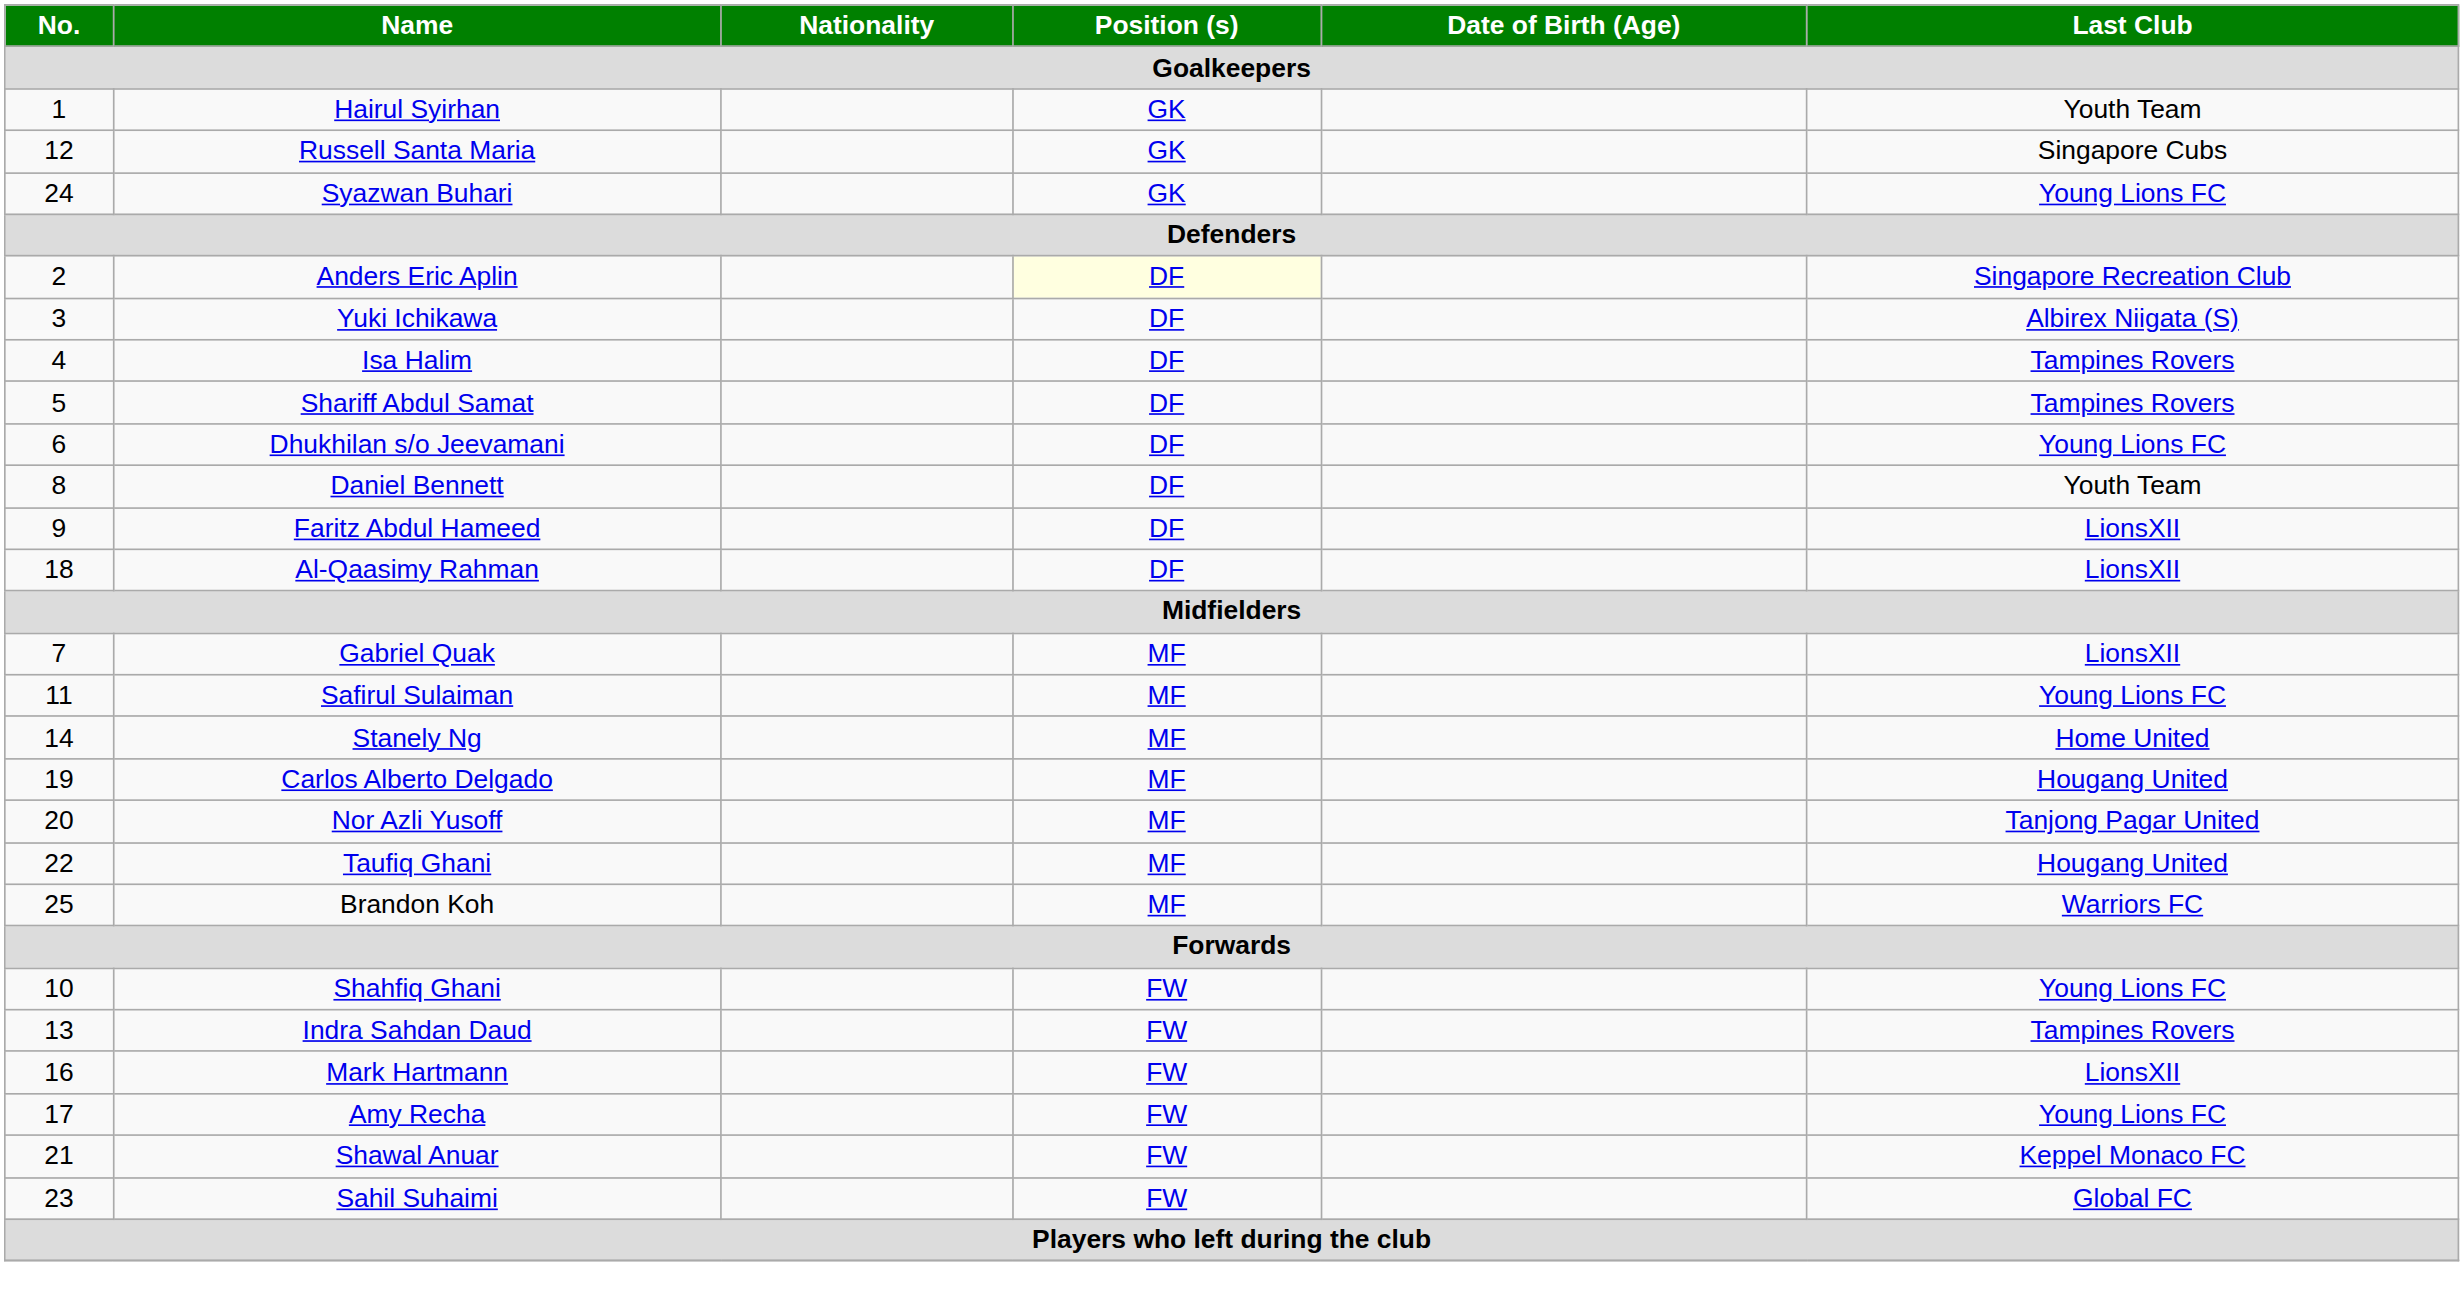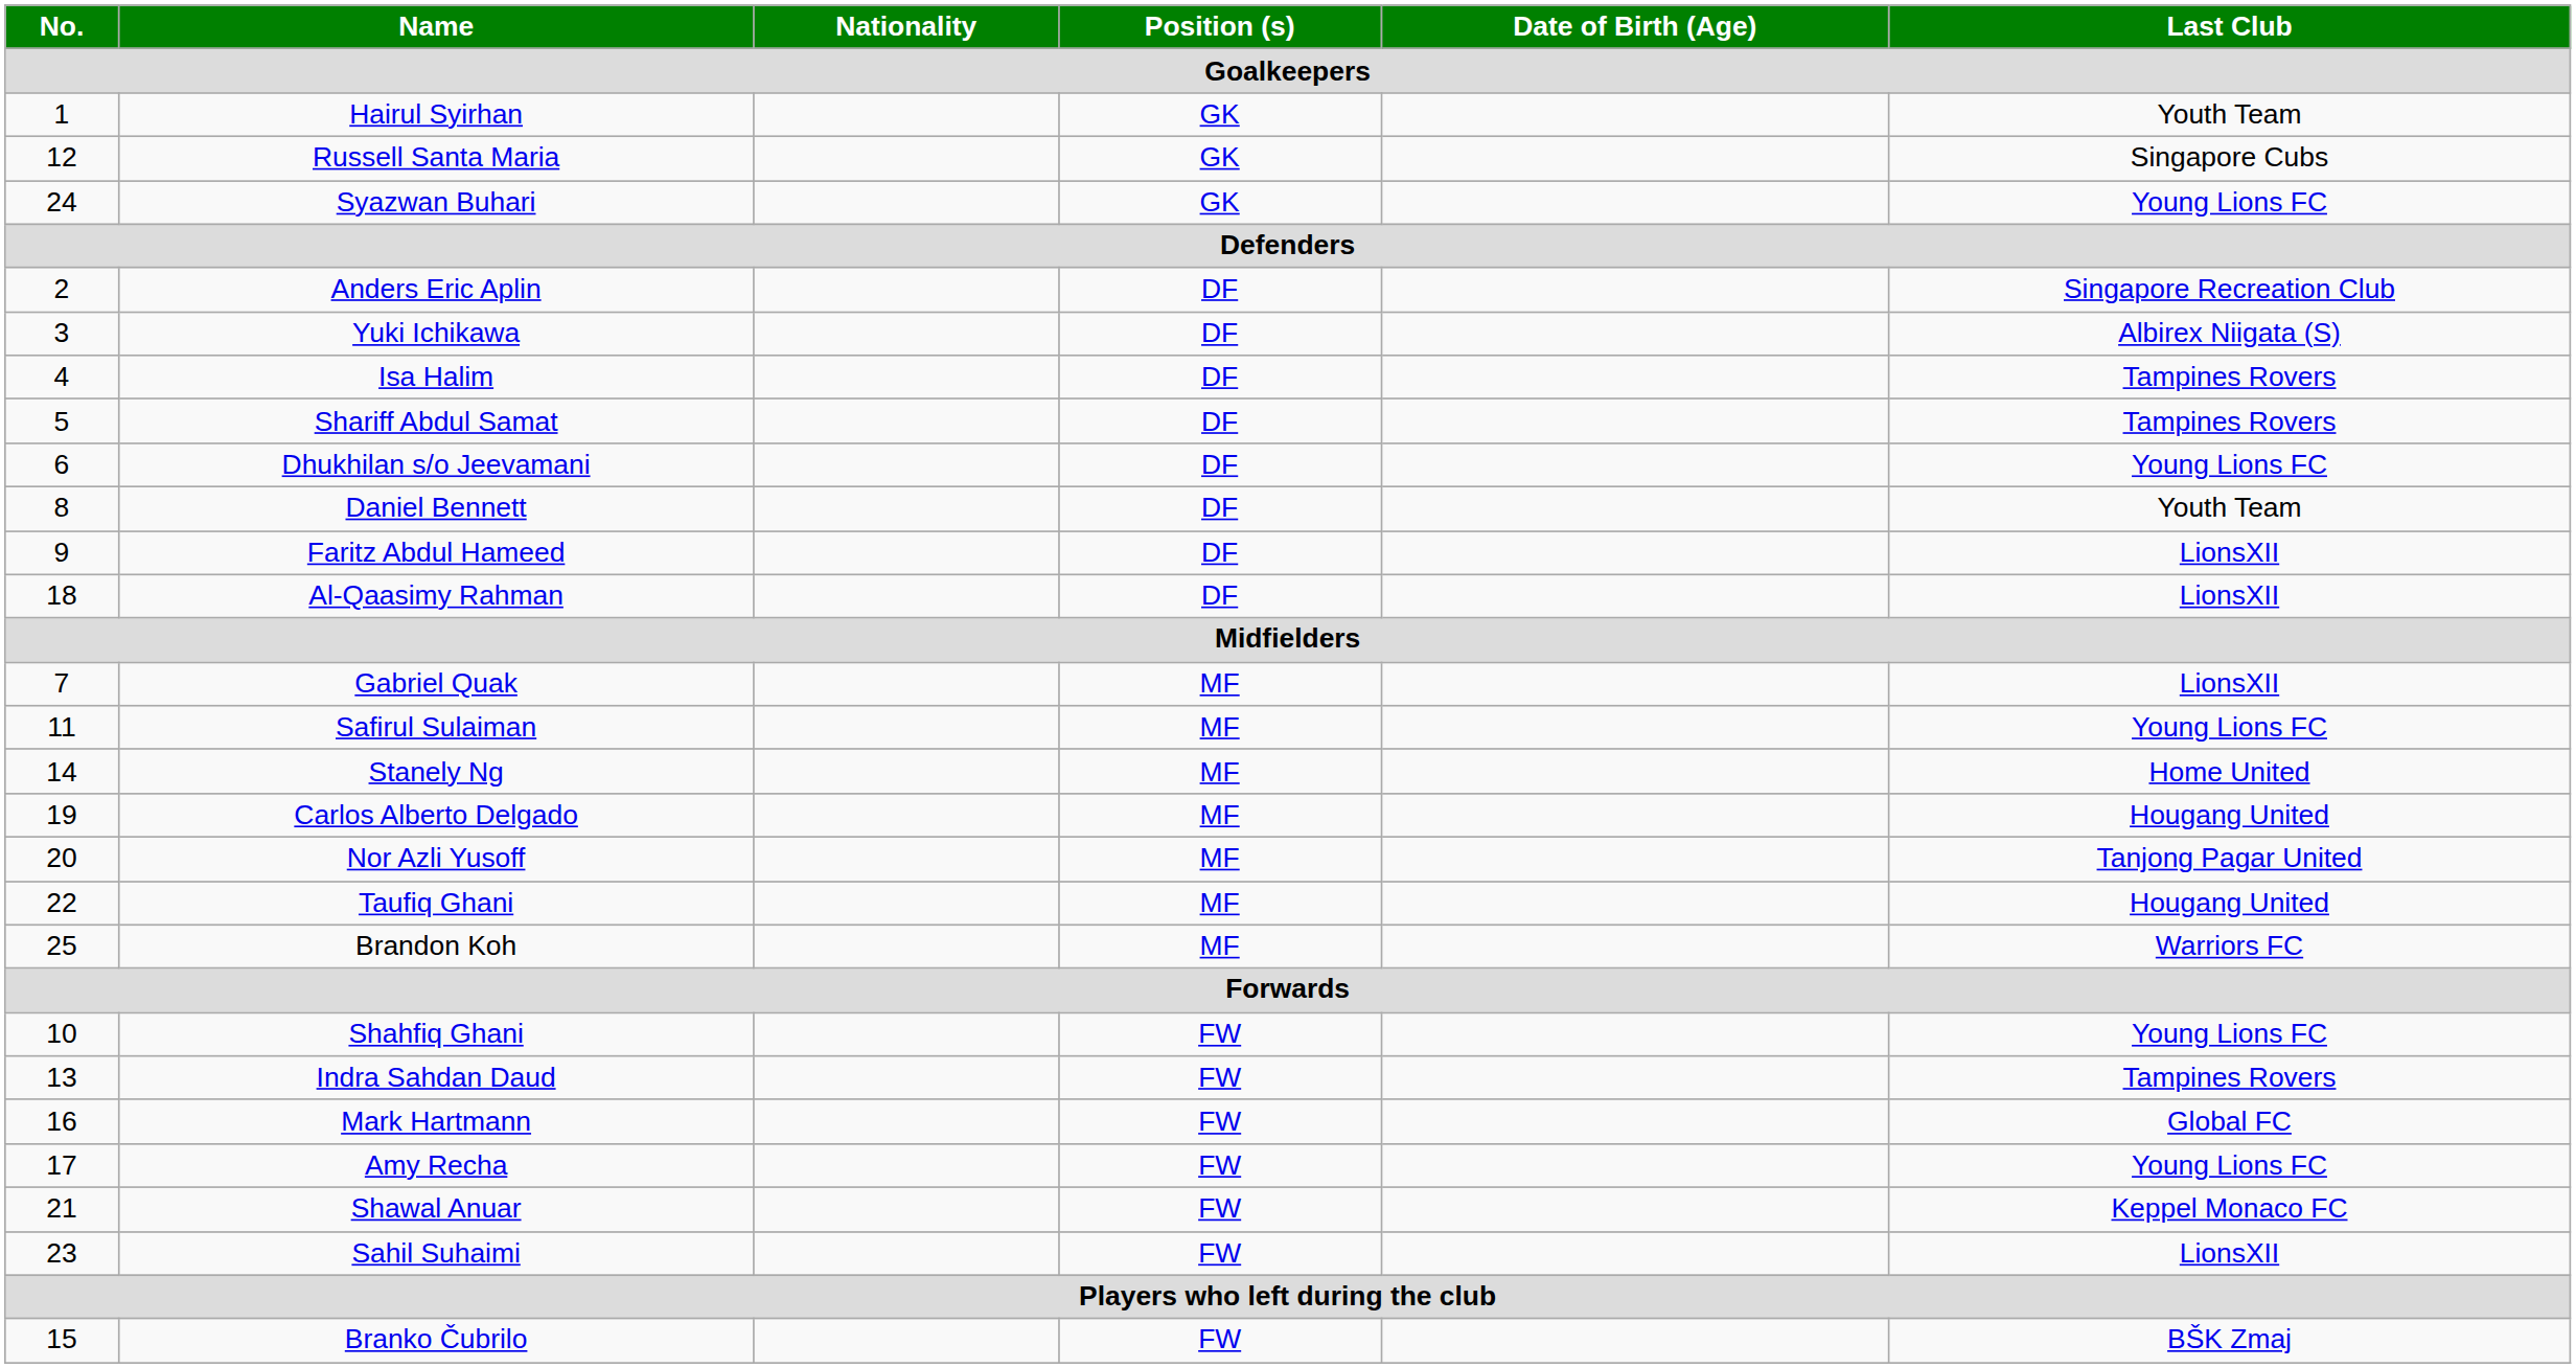 <table class="wikitable" style="text-align:center; font-size:100%; width:75%;">
 <tr>
 <th style="background:#008000; color:white; text-align:center;">No.</th>
 <th style="background:#008000; color:white; text-align:center;">Name</th>
 <th style="background:#008000; color:white; text-align:center;">Nationality</th>
 <th style="background:#008000; color:white; text-align:center;">Position (s)</th>
 <th style="background:#008000; color:white; text-align:center;">Date of Birth (Age)</th>
 <th style="background:#008000; color:white; text-align:center;">Last Club</th>
 </tr>
 <tr>
 <th colspan="6" style="background:#dcdcdc; text-align:center;">Goalkeepers</th>
 </tr>
 <tr>
 <td>1</td>
 <td><a href='#'>Hairul Syirhan</a></td>
 <td></td>
 <td><a href='#'>GK</a></td>
 <td></td>
 <td>Youth Team</td>
 </tr>
 <tr>
 <td>12</td>
 <td><a href='#'>Russell Santa Maria</a></td>
 <td></td>
 <td><a href='#'>GK</a></td>
 <td></td>
 <td> Singapore Cubs</td>
 </tr>
 <tr>
 <td>24</td>
 <td><a href='#'>Syazwan Buhari</a></td>
 <td></td>
 <td><a href='#'>GK</a></td>
 <td></td>
 <td> <a href='#'>Young Lions FC</a></td>
 </tr>
 <tr>
 <th colspan="6" style="background:#dcdcdc; text-align:center;">Defenders</th>
 </tr>
 <tr>
 <td>2</td>
 <td><a href='#'>Anders Eric Aplin</a></td>
 <td></td>
-<td style="background: lightyellow;"><a href='#'>DF</a></td>
+<td><a href='#'>DF</a></td>
 <td></td>
 <td> <a href='#'>Singapore Recreation Club</a></td>
 </tr>
 <tr>
 <td>3</td>
 <td><a href='#'>Yuki Ichikawa</a></td>
 <td></td>
 <td><a href='#'>DF</a></td>
 <td></td>
 <td> <a href='#'>Albirex Niigata (S)</a></td>
 </tr>
 <tr>
 <td>4</td>
 <td><a href='#'>Isa Halim</a></td>
 <td></td>
 <td><a href='#'>DF</a></td>
 <td></td>
 <td> <a href='#'>Tampines Rovers</a></td>
 </tr>
 <tr>
 <td>5</td>
 <td><a href='#'>Shariff Abdul Samat</a></td>
 <td></td>
 <td><a href='#'>DF</a></td>
 <td></td>
 <td> <a href='#'>Tampines Rovers</a></td>
 </tr>
 <tr>
 <td>6</td>
 <td><a href='#'>Dhukhilan s/o Jeevamani</a></td>
 <td></td>
 <td><a href='#'>DF</a></td>
 <td></td>
 <td> <a href='#'>Young Lions FC</a></td>
 </tr>
 <tr>
 <td>8</td>
 <td><a href='#'>Daniel Bennett</a></td>
 <td></td>
 <td><a href='#'>DF</a></td>
 <td></td>
 <td>Youth Team</td>
 </tr>
 <tr>
 <td>9</td>
 <td><a href='#'>Faritz Abdul Hameed</a></td>
 <td></td>
 <td><a href='#'>DF</a></td>
 <td></td>
 <td> <a href='#'>LionsXII</a></td>
 </tr>
 <tr>
 <td>18</td>
 <td><a href='#'>Al-Qaasimy Rahman</a></td>
 <td></td>
 <td><a href='#'>DF</a></td>
 <td></td>
 <td> <a href='#'>LionsXII</a></td>
 </tr>
 <tr>
 <th colspan="6" style="background:#dcdcdc; text-align:center;">Midfielders</th>
 </tr>
 <tr>
 <td>7</td>
 <td><a href='#'>Gabriel Quak</a></td>
 <td></td>
 <td><a href='#'>MF</a></td>
 <td></td>
 <td> <a href='#'>LionsXII</a></td>
 </tr>
 <tr>
 <td>11</td>
 <td><a href='#'>Safirul Sulaiman</a></td>
 <td></td>
 <td><a href='#'>MF</a></td>
 <td></td>
 <td> <a href='#'>Young Lions FC</a></td>
 </tr>
 <tr>
 <td>14</td>
 <td><a href='#'>Stanely Ng</a></td>
 <td></td>
 <td><a href='#'>MF</a></td>
 <td></td>
 <td> <a href='#'>Home United</a></td>
 </tr>
 <tr>
 <td>19</td>
 <td><a href='#'>Carlos Alberto Delgado</a></td>
 <td></td>
 <td><a href='#'>MF</a></td>
 <td></td>
 <td> <a href='#'>Hougang United</a></td>
 </tr>
 <tr>
 <td>20</td>
 <td><a href='#'>Nor Azli Yusoff</a></td>
 <td></td>
 <td><a href='#'>MF</a></td>
 <td></td>
 <td> <a href='#'>Tanjong Pagar United</a></td>
 </tr>
 <tr>
 <td>22</td>
 <td><a href='#'>Taufiq Ghani</a></td>
 <td></td>
 <td><a href='#'>MF</a></td>
 <td></td>
 <td> <a href='#'>Hougang United</a></td>
 </tr>
 <tr>
 <td>25</td>
 <td>Brandon Koh</td>
 <td></td>
 <td><a href='#'>MF</a></td>
 <td></td>
 <td> <a href='#'>Warriors FC</a></td>
 </tr>
 <tr>
 <th colspan="6" style="background:#dcdcdc; text-align:center;">Forwards</th>
 </tr>
 <tr>
 <td>10</td>
 <td><a href='#'>Shahfiq Ghani</a></td>
 <td></td>
 <td><a href='#'>FW</a></td>
 <td></td>
 <td> <a href='#'>Young Lions FC</a></td>
 </tr>
 <tr>
 <td>13</td>
 <td><a href='#'>Indra Sahdan Daud</a></td>
 <td></td>
 <td><a href='#'>FW</a></td>
 <td></td>
 <td> <a href='#'>Tampines Rovers</a></td>
 </tr>
 <tr>
 <td>16</td>
 <td><a href='#'>Mark Hartmann</a></td>
 <td></td>
 <td><a href='#'>FW</a></td>
 <td></td>
-<td> <a href='#'>LionsXII</a></td>
+<td> <a href='#'>Global FC</a></td>
 </tr>
 <tr>
 <td>17</td>
 <td><a href='#'>Amy Recha</a></td>
 <td></td>
 <td><a href='#'>FW</a></td>
 <td></td>
 <td> <a href='#'>Young Lions FC</a></td>
 </tr>
 <tr>
 <td>21</td>
 <td><a href='#'>Shawal Anuar</a></td>
 <td></td>
 <td><a href='#'>FW</a></td>
 <td></td>
 <td> <a href='#'>Keppel Monaco FC</a></td>
 </tr>
 <tr>
 <td>23</td>
 <td><a href='#'>Sahil Suhaimi</a></td>
 <td></td>
 <td><a href='#'>FW</a></td>
 <td></td>
-<td> <a href='#'>Global FC</a></td>
+<td> <a href='#'>LionsXII</a></td>
 </tr>
 <tr>
 <th colspan="6" style="background:#dcdcdc; text-align:center;">Players who left during the club</th>
 </tr>
 <tr>
+<td>15</td>
+<td><a href='#'>Branko Čubrilo</a></td>
+<td></td>
+<td><a href='#'>FW</a></td>
+<td></td>
+<td> <a href='#'>BŠK Zmaj</a></td>
+</tr>
+<tr>
 </tr>
 </table>
